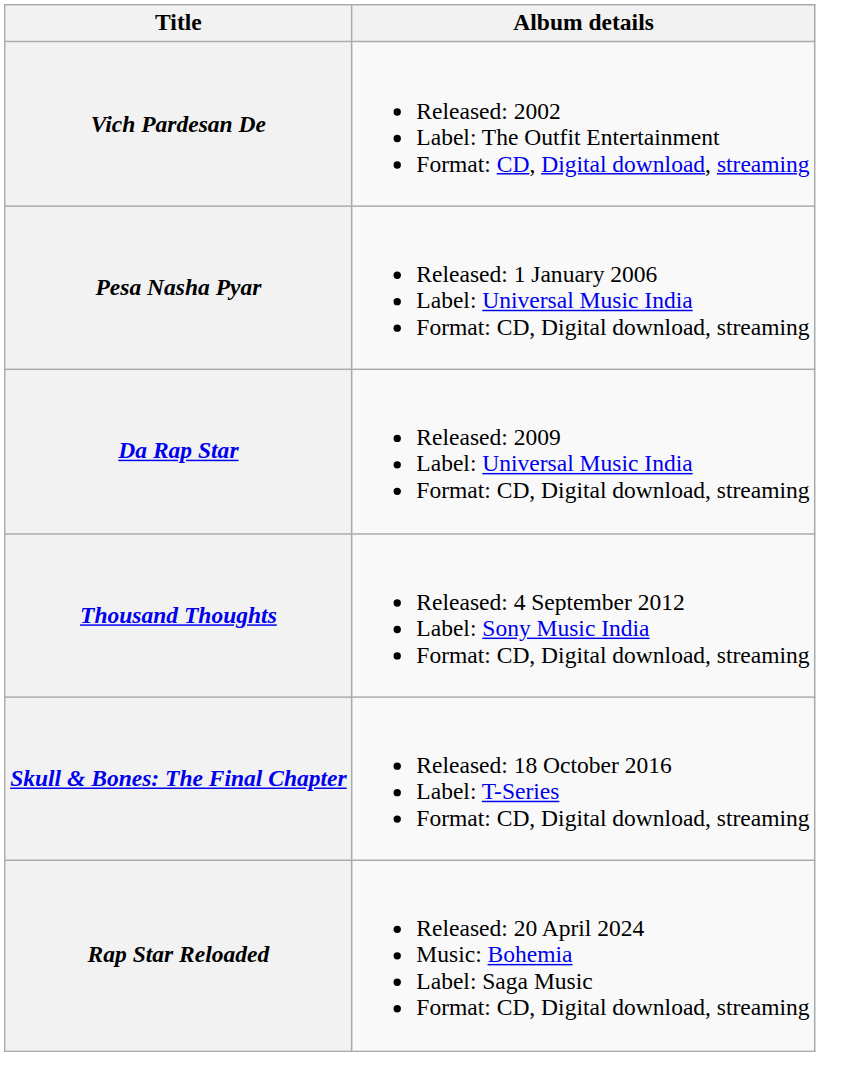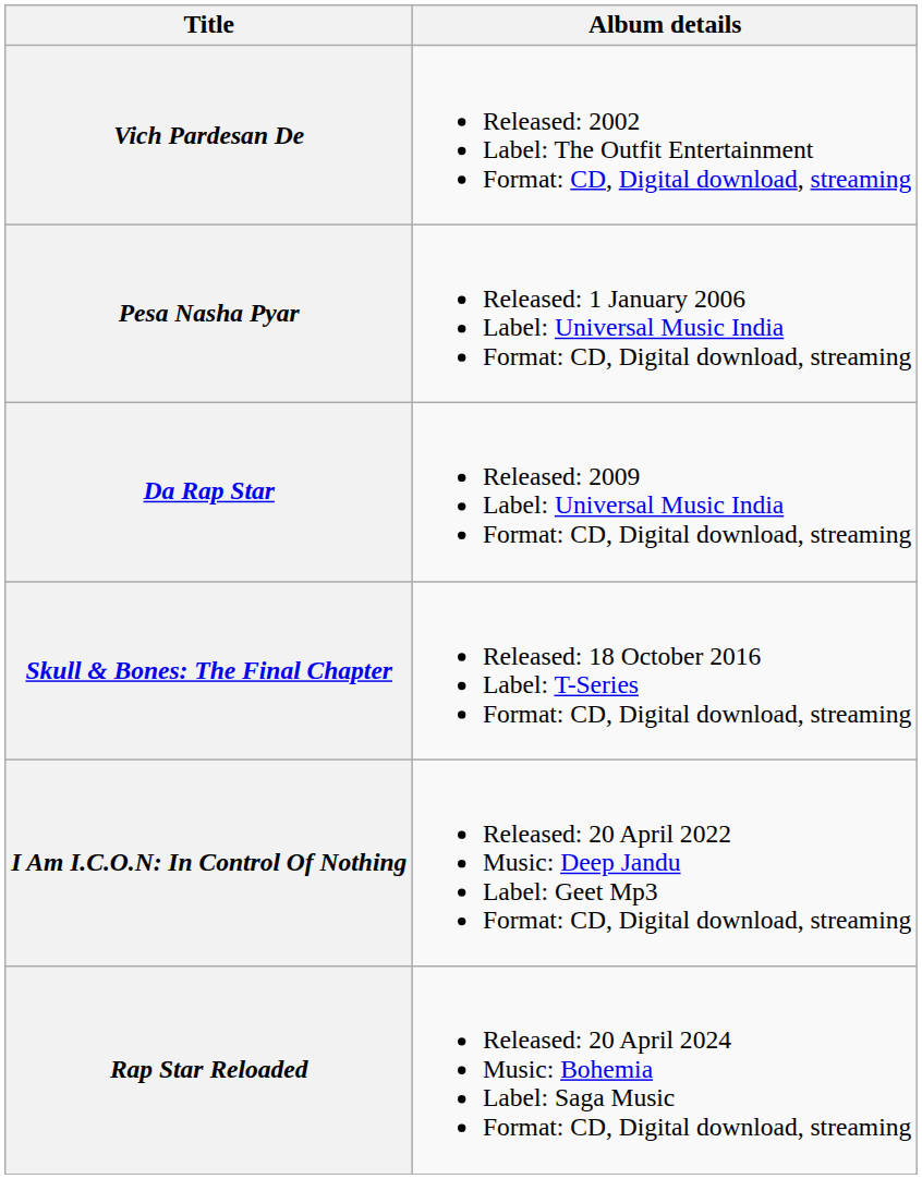 <table class="wikitable plainrowheaders">
 <tr>
 <th>Title</th>
 <th>Album details</th>
 </tr>
 <tr>
 <th scope="row"><em>Vich Pardesan De</em></th>
 <td><br><ul><li>Released: 2002</li><li>Label: The Outfit Entertainment</li><li>Format: <a href='#'>CD</a>, <a href='#'>Digital download</a>, <a href='#'>streaming</a></li></ul></td>
 </tr>
 <tr>
 <th scope="row"><em>Pesa Nasha Pyar</em></th>
 <td><br><ul><li>Released: 1 January 2006</li><li>Label: <a href='#'>Universal Music India</a></li><li>Format: CD, Digital download, streaming</li></ul></td>
 </tr>
 <tr>
 <th scope="row"><em><a href='#'>Da Rap Star</a></em></th>
 <td><br><ul><li>Released: 2009</li><li>Label: <a href='#'>Universal Music India</a></li><li>Format: CD, Digital download, streaming</li></ul></td>
 </tr>
 <tr>
-<th scope="row"><em><a href='#'>Thousand Thoughts</a></em></th>
-<td><br><ul><li>Released: 4 September 2012</li><li>Label: <a href='#'>Sony Music India</a></li><li>Format: CD, Digital download, streaming</li></ul></td>
+<th scope="row"><em><a href='#'>Skull & Bones: The Final Chapter</a></em></th>
+<td><br><ul><li>Released: 18 October 2016</li><li>Label: <a href='#'>T-Series</a></li><li>Format: CD, Digital download, streaming</li></ul></td>
 </tr>
 <tr>
-<th scope="row"><em><a href='#'>Skull & Bones: The Final Chapter</a></em></th>
-<td><br><ul><li>Released: 18 October 2016</li><li>Label: <a href='#'>T-Series</a></li><li>Format: CD, Digital download, streaming</li></ul></td>
+<th scope="row"><em>I Am I.C.O.N: In Control Of Nothing</em></th>
+<td><br><ul><li>Released: 20 April 2022</li><li>Music: <a href='#'>Deep Jandu</a></li><li>Label: Geet Mp3</li><li>Format: CD, Digital download, streaming</li></ul></td>
 </tr>
 <tr>
 <th scope="row"><em>Rap Star Reloaded</em></th>
 <td><br><ul><li>Released: 20 April 2024</li><li>Music: <a href='#'>Bohemia</a></li><li>Label: Saga Music</li><li>Format: CD, Digital download, streaming</li></ul></td>
 </tr>
 </table>
